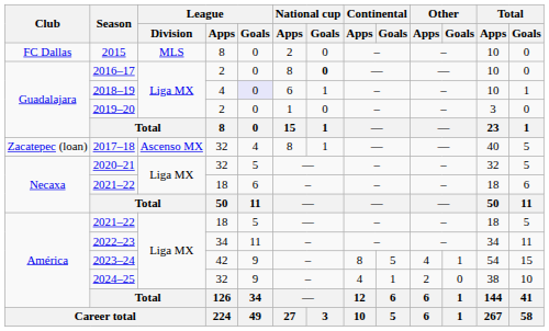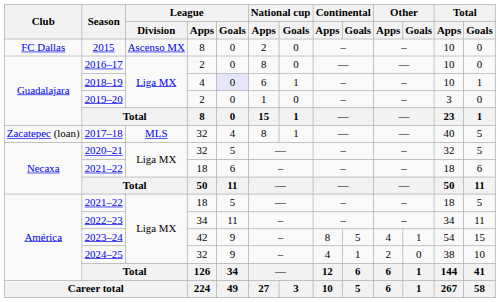 <table class="wikitable" style="text-align:center">
 <tr>
 <th rowspan="2">Club</th>
 <th rowspan="2">Season</th>
 <th colspan="3">League</th>
 <th colspan="2">National cup</th>
 <th colspan="2">Continental</th>
 <th colspan="2">Other</th>
 <th colspan="2">Total</th>
 </tr>
 <tr>
 <th>Division</th>
 <th>Apps</th>
 <th>Goals</th>
 <th>Apps</th>
 <th>Goals</th>
 <th>Apps</th>
 <th>Goals</th>
 <th>Apps</th>
 <th>Goals</th>
 <th>Apps</th>
 <th>Goals</th>
 </tr>
 <tr>
 <td><a href='#'>FC Dallas</a></td>
 <td><a href='#'>2015</a></td>
-<td><a href='#'>MLS</a></td>
+<td><a href='#'>Ascenso MX</a></td>
 <td>8</td>
 <td>0</td>
 <td>2</td>
 <td>0</td>
 <td colspan="2">–</td>
 <td colspan="2">–</td>
 <td>10</td>
 <td>0</td>
 </tr>
 <tr>
 <td rowspan="4"><a href='#'>Guadalajara</a></td>
 <td><a href='#'>2016–17</a></td>
 <td rowspan="3"><a href='#'>Liga MX</a></td>
 <td>2</td>
 <td>0</td>
 <td>8</td>
-<td><strong>0</strong></td>
+<td>0</td>
 <td colspan="2">—</td>
 <td colspan="2">—</td>
 <td>10</td>
 <td>0</td>
 </tr>
 <tr>
 <td><a href='#'>2018–19</a></td>
 <td>4</td>
 <td style="background: lavender;">0</td>
 <td>6</td>
 <td>1</td>
 <td colspan="2">–</td>
 <td colspan="2">–</td>
 <td>10</td>
 <td>1</td>
 </tr>
 <tr>
 <td><a href='#'>2019–20</a></td>
 <td>2</td>
 <td>0</td>
 <td>1</td>
 <td>0</td>
 <td colspan="2">–</td>
 <td colspan="2">–</td>
 <td>3</td>
 <td>0</td>
 </tr>
 <tr>
 <th colspan="2">Total</th>
 <th>8</th>
 <th>0</th>
 <th>15</th>
 <th>1</th>
 <th colspan="2">—</th>
 <th colspan="2">—</th>
 <th>23</th>
 <th>1</th>
 </tr>
 <tr>
 <td><a href='#'>Zacatepec</a> (loan)</td>
 <td><a href='#'>2017–18</a></td>
-<td><a href='#'>Ascenso MX</a></td>
+<td><a href='#'>MLS</a></td>
 <td>32</td>
 <td>4</td>
 <td>8</td>
 <td>1</td>
 <td colspan="2">—</td>
 <td colspan="2">—</td>
 <td>40</td>
 <td>5</td>
 </tr>
 <tr>
 <td rowspan="3"><a href='#'>Necaxa</a></td>
 <td><a href='#'>2020–21</a></td>
 <td rowspan="2">Liga MX</td>
 <td>32</td>
 <td>5</td>
 <td colspan="2">—</td>
 <td colspan="2">–</td>
 <td colspan="2">–</td>
 <td>32</td>
 <td>5</td>
 </tr>
 <tr>
 <td><a href='#'>2021–22</a></td>
 <td>18</td>
 <td>6</td>
 <td colspan="2">–</td>
 <td colspan="2">–</td>
 <td colspan="2">–</td>
 <td>18</td>
 <td>6</td>
 </tr>
 <tr>
 <th colspan="2">Total</th>
 <th>50</th>
 <th>11</th>
 <th colspan="2">—</th>
 <th colspan="2">—</th>
 <th colspan="2">—</th>
 <th>50</th>
 <th>11</th>
 </tr>
 <tr>
 <td rowspan="5"><a href='#'>América</a></td>
 <td><a href='#'>2021–22</a></td>
 <td rowspan="4">Liga MX</td>
 <td>18</td>
 <td>5</td>
 <td colspan="2">—</td>
 <td colspan="2">–</td>
 <td colspan="2">–</td>
 <td>18</td>
 <td>5</td>
 </tr>
 <tr>
 <td><a href='#'>2022–23</a></td>
 <td>34</td>
 <td>11</td>
 <td colspan="2">–</td>
 <td colspan="2">–</td>
 <td colspan="2">–</td>
 <td>34</td>
 <td>11</td>
 </tr>
 <tr>
 <td><a href='#'>2023–24</a></td>
 <td>42</td>
 <td>9</td>
 <td colspan="2">–</td>
 <td>8</td>
 <td>5</td>
 <td>4</td>
 <td>1</td>
 <td>54</td>
 <td>15</td>
 </tr>
 <tr>
 <td><a href='#'>2024–25</a></td>
 <td>32</td>
 <td>9</td>
 <td colspan="2">–</td>
 <td>4</td>
 <td>1</td>
 <td>2</td>
 <td>0</td>
 <td>38</td>
 <td>10</td>
 </tr>
 <tr>
 <th colspan="2">Total</th>
 <th>126</th>
 <th>34</th>
 <th colspan="2">—</th>
 <th>12</th>
 <th>6</th>
 <th>6</th>
 <th>1</th>
 <th>144</th>
 <th>41</th>
 </tr>
 <tr>
 <th colspan="3">Career total</th>
 <th>224</th>
 <th>49</th>
 <th>27</th>
 <th>3</th>
 <th>10</th>
 <th>5</th>
 <th>6</th>
 <th>1</th>
 <th>267</th>
 <th>58</th>
 </tr>
 </table>
